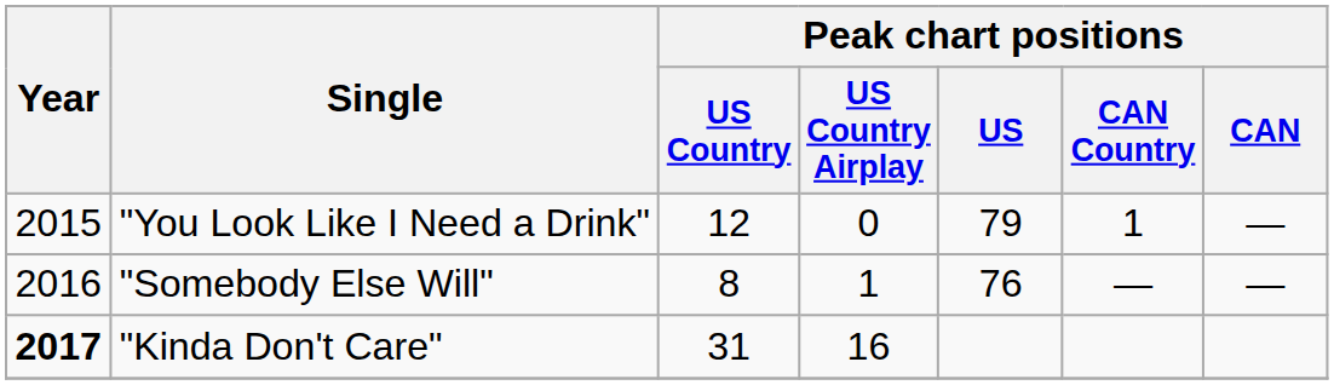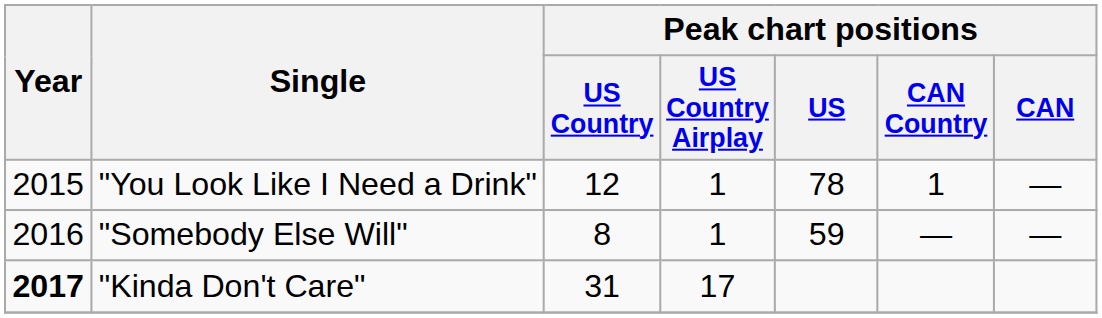 <table class="wikitable" style="text-align:center;">
 <tr>
 <th rowspan="2">Year</th>
 <th rowspan="2">Single</th>
 <th colspan="5">Peak chart positions</th>
 </tr>
 <tr style="font-size:smaller;">
 <th width="45"><a href='#'>US Country</a><br></th>
 <th width="45"><a href='#'>US Country Airplay</a><br></th>
 <th width="45"><a href='#'>US</a><br></th>
 <th width="45"><a href='#'>CAN Country</a><br></th>
 <th width="45"><a href='#'>CAN</a><br></th>
 </tr>
 <tr>
 <td>2015</td>
 <td align="left">"You Look Like I Need a Drink"</td>
 <td>12</td>
-<td>0</td>
-<td>79</td>
+<td>1</td>
+<td>78</td>
 <td>1</td>
 <td>—</td>
 </tr>
 <tr>
 <td>2016</td>
 <td align="left">"Somebody Else Will"</td>
 <td>8</td>
 <td>1</td>
-<td>76</td>
+<td>59</td>
 <td>—</td>
 <td>—</td>
 </tr>
 <tr>
 <td><strong>2017</strong></td>
 <td align="left">"Kinda Don't Care"</td>
 <td>31</td>
-<td>16</td>
+<td>17</td>
 <td></td>
 <td></td>
 <td></td>
 </tr>
 <tr>
 </tr>
 </table>
